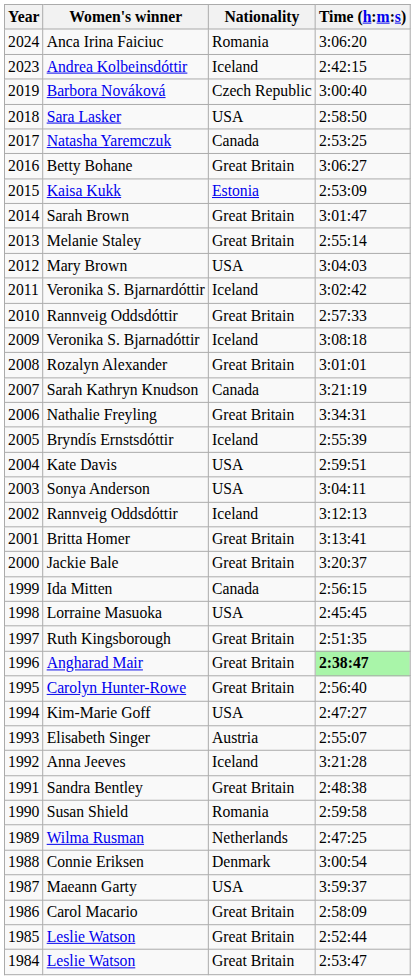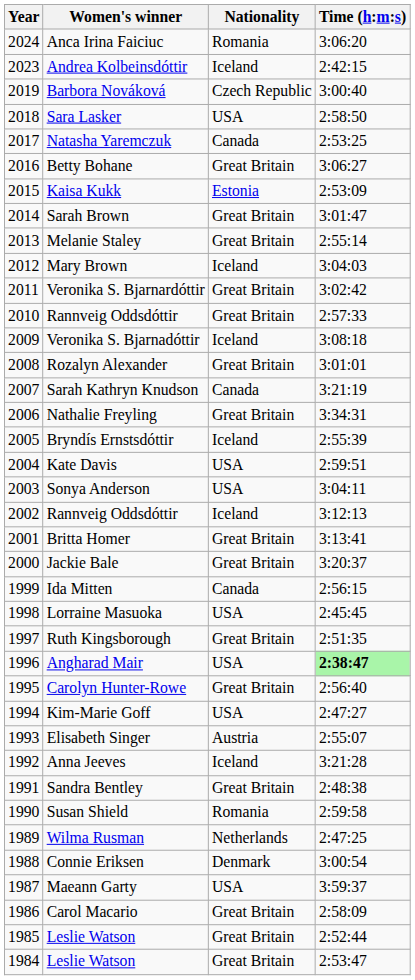 <table class="wikitable sortable">
 <tr>
 <th>Year</th>
 <th>Women's winner</th>
 <th>Nationality</th>
 <th>Time (<a href='#'>h</a>:<a href='#'>m</a>:<a href='#'>s</a>)</th>
 </tr>
 <tr>
 <td>2024</td>
 <td>Anca Irina Faiciuc</td>
 <td> Romania</td>
 <td>3:06:20</td>
 </tr>
 <tr>
 <td>2023</td>
 <td><a href='#'>Andrea Kolbeinsdóttir</a></td>
 <td> Iceland</td>
 <td>2:42:15</td>
 </tr>
 <tr>
 <td>2019</td>
 <td><a href='#'>Barbora Nováková</a></td>
 <td> Czech Republic</td>
 <td>3:00:40</td>
 </tr>
 <tr>
 <td>2018</td>
 <td><a href='#'>Sara Lasker</a></td>
 <td> USA</td>
 <td>2:58:50</td>
 </tr>
 <tr>
 <td>2017</td>
 <td><a href='#'>Natasha Yaremczuk</a></td>
 <td> Canada</td>
 <td>2:53:25</td>
 </tr>
 <tr>
 <td>2016</td>
 <td>Betty Bohane</td>
 <td> Great Britain</td>
 <td>3:06:27</td>
 </tr>
 <tr>
 <td>2015</td>
 <td><a href='#'>Kaisa Kukk</a></td>
 <td> <a href='#'>Estonia</a></td>
 <td>2:53:09</td>
 </tr>
 <tr>
 <td>2014</td>
 <td>Sarah Brown</td>
 <td> Great Britain</td>
 <td>3:01:47</td>
 </tr>
 <tr>
 <td>2013</td>
 <td>Melanie Staley</td>
 <td> Great Britain</td>
 <td>2:55:14</td>
 </tr>
 <tr>
 <td>2012</td>
 <td>Mary Brown</td>
-<td> USA</td>
+<td> Iceland</td>
 <td>3:04:03</td>
 </tr>
 <tr>
 <td>2011</td>
 <td>Veronika S. Bjarnardóttir</td>
-<td> Iceland</td>
+<td> Great Britain</td>
 <td>3:02:42</td>
 </tr>
 <tr>
 <td>2010</td>
 <td>Rannveig Oddsdóttir</td>
 <td> Great Britain</td>
 <td>2:57:33</td>
 </tr>
 <tr>
 <td>2009</td>
 <td>Veronika S. Bjarnadóttir</td>
 <td> Iceland</td>
 <td>3:08:18</td>
 </tr>
 <tr>
 <td>2008</td>
 <td>Rozalyn Alexander</td>
 <td> Great Britain</td>
 <td>3:01:01</td>
 </tr>
 <tr>
 <td>2007</td>
 <td>Sarah Kathryn Knudson</td>
 <td> Canada</td>
 <td>3:21:19</td>
 </tr>
 <tr>
 <td>2006</td>
 <td>Nathalie Freyling</td>
 <td> Great Britain</td>
 <td>3:34:31</td>
 </tr>
 <tr>
 <td>2005</td>
 <td>Bryndís Ernstsdóttir</td>
 <td> Iceland</td>
 <td>2:55:39</td>
 </tr>
 <tr>
 <td>2004</td>
 <td>Kate Davis</td>
 <td> USA</td>
 <td>2:59:51</td>
 </tr>
 <tr>
 <td>2003</td>
 <td>Sonya Anderson</td>
 <td> USA</td>
 <td>3:04:11</td>
 </tr>
 <tr>
 <td>2002</td>
 <td>Rannveig Oddsdóttir</td>
 <td> Iceland</td>
 <td>3:12:13</td>
 </tr>
 <tr>
 <td>2001</td>
 <td>Britta Homer</td>
 <td> Great Britain</td>
 <td>3:13:41</td>
 </tr>
 <tr>
 <td>2000</td>
 <td>Jackie Bale</td>
 <td> Great Britain</td>
 <td>3:20:37</td>
 </tr>
 <tr>
 <td>1999</td>
 <td>Ida Mitten</td>
 <td> Canada</td>
 <td>2:56:15</td>
 </tr>
 <tr>
 <td>1998</td>
 <td>Lorraine Masuoka</td>
 <td> USA</td>
 <td>2:45:45</td>
 </tr>
 <tr>
 <td>1997</td>
 <td>Ruth Kingsborough</td>
 <td> Great Britain</td>
 <td>2:51:35</td>
 </tr>
 <tr>
 <td>1996</td>
 <td><a href='#'>Angharad Mair</a></td>
-<td> Great Britain</td>
+<td> USA</td>
 <td bgcolor=#A9F5A9><strong> 2:38:47</strong></td>
 </tr>
 <tr>
 <td>1995</td>
 <td><a href='#'>Carolyn Hunter-Rowe</a></td>
 <td> Great Britain</td>
 <td>2:56:40</td>
 </tr>
 <tr>
 <td>1994</td>
 <td>Kim-Marie Goff</td>
 <td> USA</td>
 <td>2:47:27</td>
 </tr>
 <tr>
 <td>1993</td>
 <td>Elisabeth Singer</td>
 <td> Austria</td>
 <td>2:55:07</td>
 </tr>
 <tr>
 <td>1992</td>
 <td>Anna Jeeves</td>
 <td> Iceland</td>
 <td>3:21:28</td>
 </tr>
 <tr>
 <td>1991</td>
 <td>Sandra Bentley</td>
 <td> Great Britain</td>
 <td>2:48:38</td>
 </tr>
 <tr>
 <td>1990</td>
 <td>Susan Shield</td>
 <td> Romania</td>
 <td>2:59:58</td>
 </tr>
 <tr>
 <td>1989</td>
 <td><a href='#'>Wilma Rusman</a></td>
 <td> Netherlands</td>
 <td>2:47:25</td>
 </tr>
 <tr>
 <td>1988</td>
 <td>Connie Eriksen</td>
 <td> Denmark</td>
 <td>3:00:54</td>
 </tr>
 <tr>
 <td>1987</td>
 <td>Maeann Garty</td>
 <td> USA</td>
 <td>3:59:37</td>
 </tr>
 <tr>
 <td>1986</td>
 <td>Carol	Macario</td>
 <td> Great Britain</td>
 <td>2:58:09</td>
 </tr>
 <tr>
 <td>1985</td>
 <td><a href='#'>Leslie Watson</a></td>
 <td> Great Britain</td>
 <td>2:52:44</td>
 </tr>
 <tr>
 <td>1984</td>
 <td><a href='#'>Leslie Watson</a></td>
 <td> Great Britain</td>
 <td>2:53:47</td>
 </tr>
 </table>
